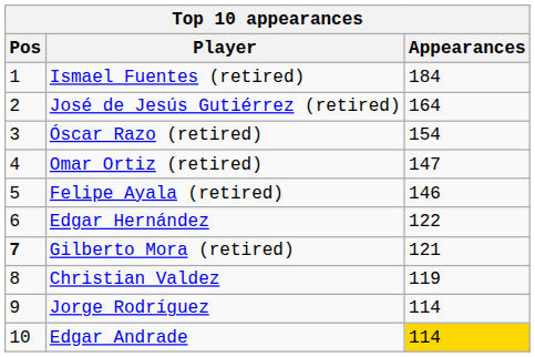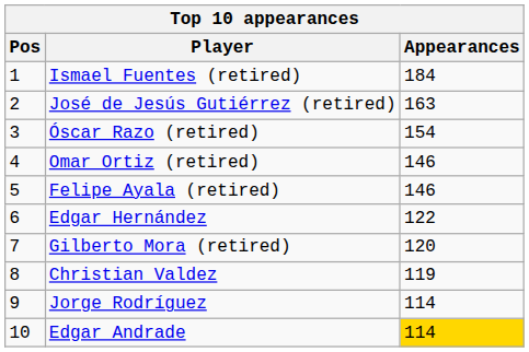 <table class="wikitable">
 <tr>
 <th colspan="3">Top 10 appearances</th>
 </tr>
 <tr>
 <th>Pos</th>
 <th>Player</th>
 <th>Appearances</th>
 </tr>
 <tr>
 <td>1</td>
 <td> <a href='#'>Ismael Fuentes</a> (retired)</td>
 <td>184</td>
 </tr>
 <tr>
 <td>2</td>
 <td> <a href='#'>José de Jesús Gutiérrez</a> (retired)</td>
-<td>164</td>
+<td>163</td>
 </tr>
 <tr>
 <td>3</td>
 <td> <a href='#'>Óscar Razo</a> (retired)</td>
 <td>154</td>
 </tr>
 <tr>
 <td>4</td>
 <td> <a href='#'>Omar Ortiz</a> (retired)</td>
-<td>147</td>
+<td>146</td>
 </tr>
 <tr>
 <td>5</td>
 <td> <a href='#'>Felipe Ayala</a> (retired)</td>
 <td>146</td>
 </tr>
 <tr>
 <td>6</td>
 <td> <a href='#'>Edgar Hernández</a></td>
 <td>122</td>
 </tr>
 <tr>
-<td><strong>7</strong></td>
+<td>7</td>
 <td> <a href='#'>Gilberto Mora</a> (retired)</td>
-<td>121</td>
+<td>120</td>
 </tr>
 <tr>
 <td>8</td>
 <td> <a href='#'>Christian Valdez</a></td>
 <td>119</td>
 </tr>
 <tr>
 <td>9</td>
 <td> <a href='#'>Jorge Rodríguez</a></td>
 <td>114</td>
 </tr>
 <tr>
 <td>10</td>
 <td> <a href='#'>Edgar Andrade</a></td>
 <td style="background: gold;">114</td>
 </tr>
 </table>
